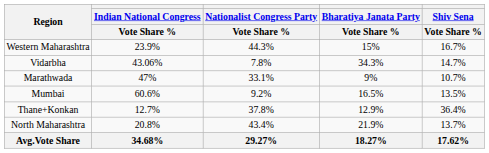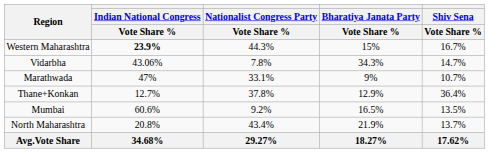 <table class="wikitable sortable" style="text-align:center;">
 <tr>
 <th rowspan="3">Region</th>
 <th></th>
 <th></th>
 <th></th>
 <th></th>
 </tr>
 <tr bgcolor="#cccccc">
 <th><a href='#'>Indian National Congress</a></th>
 <th><a href='#'>Nationalist Congress Party</a></th>
 <th><a href='#'>Bharatiya Janata Party</a></th>
 <th><a href='#'>Shiv Sena</a></th>
 </tr>
 <tr>
 <th>Vote Share %</th>
 <th>Vote Share %</th>
 <th>Vote Share %</th>
 <th>Vote Share %</th>
 </tr>
 <tr>
 <td>Western Maharashtra</td>
-<td>23.9%</td>
+<td><strong>23.9%</strong></td>
 <td>44.3%</td>
 <td>15%</td>
 <td>16.7%</td>
 </tr>
 <tr>
 <td>Vidarbha</td>
 <td>43.06%</td>
 <td>7.8%</td>
 <td>34.3%</td>
 <td>14.7%</td>
 </tr>
 <tr>
 <td>Marathwada</td>
 <td>47%</td>
 <td>33.1%</td>
 <td>9%</td>
 <td>10.7%</td>
 </tr>
 <tr>
+<td>Thane+Konkan</td>
+<td>12.7%</td>
+<td>37.8%</td>
+<td>12.9%</td>
+<td>36.4%</td>
+</tr>
+<tr>
 <td>Mumbai</td>
 <td>60.6%</td>
 <td>9.2%</td>
 <td>16.5%</td>
 <td>13.5%</td>
-</tr>
-<tr>
-<td>Thane+Konkan</td>
-<td>12.7%</td>
-<td>37.8%</td>
-<td>12.9%</td>
-<td>36.4%</td>
 </tr>
 <tr>
 <td>North Maharashtra</td>
 <td>20.8%</td>
 <td>43.4%</td>
 <td>21.9%</td>
 <td>13.7%</td>
 </tr>
 <tr>
 <th>Avg.Vote Share</th>
 <th>34.68%</th>
 <th>29.27%</th>
 <th>18.27%</th>
 <th>17.62%</th>
 </tr>
 </table>
